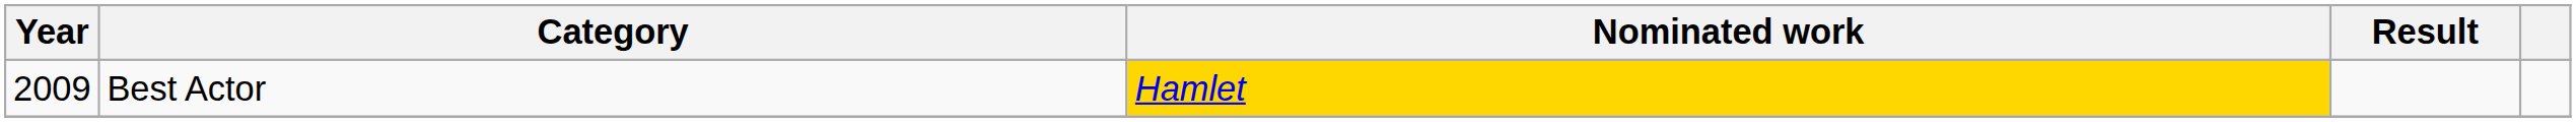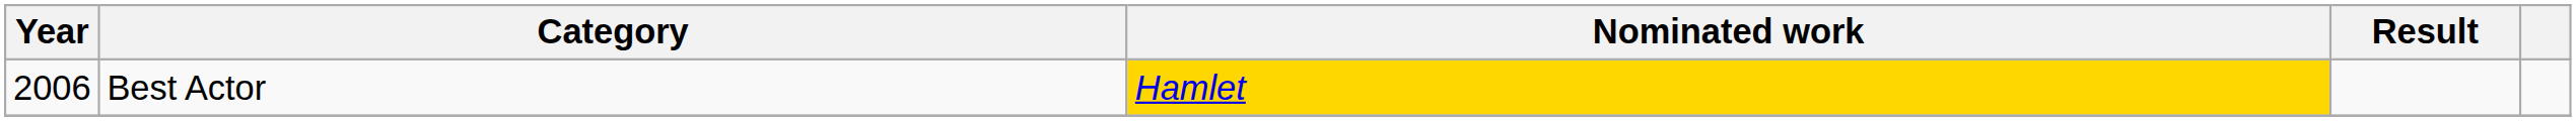 <table class=wikitable>
 <tr>
 <th scope="col" style="width:1em;">Year</th>
 <th scope="col" style="width:29em;">Category</th>
 <th scope="col" style="width:34em;">Nominated work</th>
 <th scope="col" style="width:5em;">Result</th>
 <th scope="col" style="width:1em;"></th>
 </tr>
 <tr>
-<td>2009</td>
+<td>2006</td>
 <td>Best Actor</td>
 <td style="background: gold;"><em><a href='#'>Hamlet</a></em></td>
 <td></td>
 <td></td>
 </tr>
 <tr>
 </tr>
 </table>
